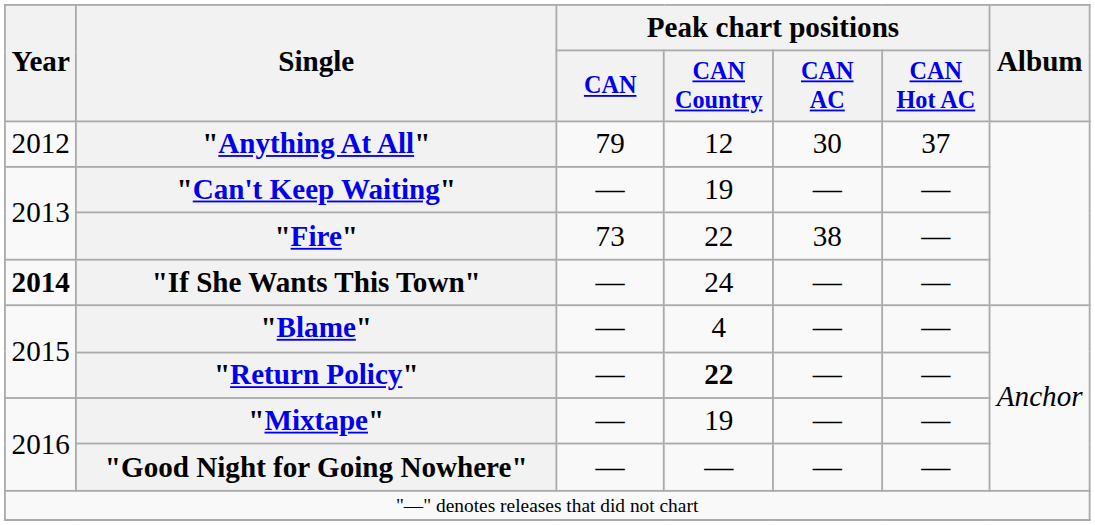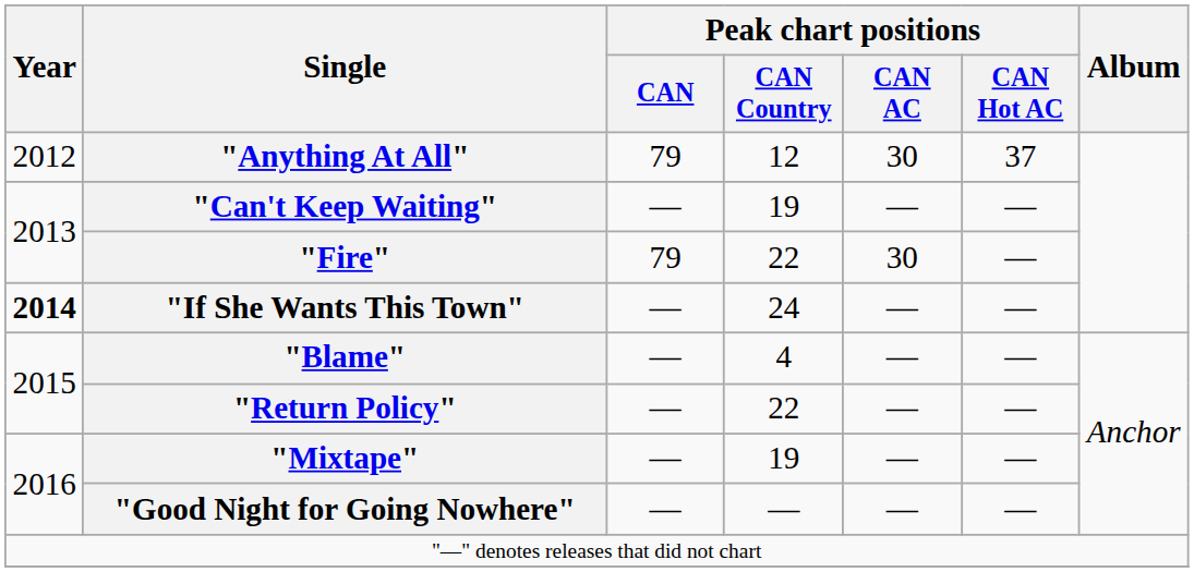 <table class="wikitable plainrowheaders" style="text-align:center;">
 <tr>
 <th rowspan="2">Year</th>
 <th rowspan="2" style="width:16em;">Single</th>
 <th colspan="4">Peak chart positions</th>
 <th rowspan="2">Album</th>
 </tr>
 <tr style="font-size:smaller;">
 <th style="width:4em;"><a href='#'>CAN</a><br></th>
 <th style="width:4em;"><a href='#'>CAN Country</a><br></th>
 <th style="width:4em;"><a href='#'>CAN<br>AC</a><br></th>
 <th style="width:4em;"><a href='#'>CAN Hot AC</a><br></th>
 </tr>
 <tr>
 <td>2012</td>
 <th scope="row">"<a href='#'>Anything At All</a>"</th>
 <td>79</td>
 <td>12</td>
 <td>30</td>
 <td>37</td>
 <td rowspan="4" style="text-align:left;"></td>
 </tr>
 <tr>
 <td rowspan="2">2013</td>
 <th scope="row">"<a href='#'>Can't Keep Waiting</a>"</th>
 <td>—</td>
 <td>19</td>
 <td>—</td>
 <td>—</td>
 </tr>
 <tr>
 <th scope="row">"<a href='#'>Fire</a>"</th>
-<td>73</td>
+<td>79</td>
 <td>22</td>
-<td>38</td>
+<td>30</td>
 <td>—</td>
 </tr>
 <tr>
 <td><strong>2014</strong></td>
 <th scope="row">"If She Wants This Town"</th>
 <td>—</td>
 <td>24</td>
 <td>—</td>
 <td>—</td>
 </tr>
 <tr>
 <td rowspan="2">2015</td>
 <th scope="row">"<a href='#'>Blame</a>"</th>
 <td>—</td>
 <td>4</td>
 <td>—</td>
 <td>—</td>
 <td rowspan="4" style="text-align:left;"><em>Anchor</em></td>
 </tr>
 <tr>
 <th scope="row">"<a href='#'>Return Policy</a>"</th>
 <td>—</td>
-<td><strong>22</strong></td>
+<td>22</td>
 <td>—</td>
 <td>—</td>
 </tr>
 <tr>
 <td rowspan="2">2016</td>
 <th scope="row">"<a href='#'>Mixtape</a>"</th>
 <td>—</td>
 <td>19</td>
 <td>—</td>
 <td>—</td>
 </tr>
 <tr>
 <th scope="row">"Good Night for Going Nowhere"</th>
 <td>—</td>
 <td>—</td>
 <td>—</td>
 <td>—</td>
 </tr>
 <tr>
 <td colspan="7" style="font-size:8pt">"—" denotes releases that did not chart</td>
 </tr>
 <tr>
 </tr>
 </table>
